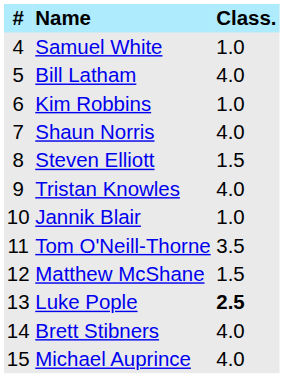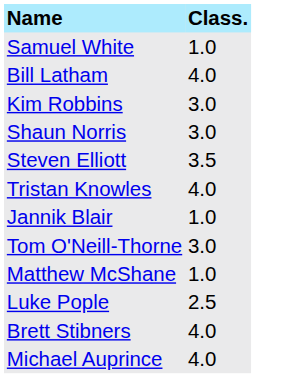 <table border=0 cellpadding=2 cellspacing=0  |- bgcolor=#EAEAEB style="text-align:center; font-size:90%;">
 <tr bgcolor=#ADEBFD>
-<th>#</th>
 <th align=left>Name</th>
 <th align=left>Class.</th>
 </tr>
 <tr>
-<td>4</td>
 <td align=left><a href='#'>Samuel White</a></td>
 <td align=left>1.0</td>
 </tr>
 <tr>
-<td>5</td>
 <td align=left><a href='#'>Bill Latham</a></td>
 <td align=left>4.0</td>
 </tr>
 <tr>
-<td>6</td>
 <td align=left><a href='#'>Kim Robbins</a></td>
-<td align=left>1.0</td>
+<td align=left>3.0</td>
 </tr>
 <tr>
-<td>7</td>
 <td align=left><a href='#'>Shaun Norris</a></td>
-<td align=left>4.0</td>
+<td align=left>3.0</td>
 </tr>
 <tr>
-<td>8</td>
 <td align=left><a href='#'>Steven Elliott</a></td>
-<td align=left>1.5</td>
+<td align=left>3.5</td>
 </tr>
 <tr>
-<td>9</td>
 <td align=left><a href='#'>Tristan Knowles</a></td>
 <td align=left>4.0</td>
 </tr>
 <tr>
-<td>10</td>
 <td align=left><a href='#'>Jannik Blair</a></td>
 <td align=left>1.0</td>
 </tr>
 <tr>
-<td>11</td>
 <td align=left><a href='#'>Tom O'Neill-Thorne</a></td>
-<td align=left>3.5</td>
+<td align=left>3.0</td>
 </tr>
 <tr>
-<td>12</td>
 <td align=left><a href='#'>Matthew McShane</a></td>
-<td align=left>1.5</td>
+<td align=left>1.0</td>
 </tr>
 <tr>
-<td>13</td>
 <td align=left><a href='#'>Luke Pople</a></td>
-<td align=left><strong>2.5</strong></td>
+<td align=left>2.5</td>
 </tr>
 <tr>
-<td>14</td>
 <td align=left><a href='#'>Brett Stibners</a></td>
 <td align=left>4.0</td>
 </tr>
 <tr>
-<td>15</td>
 <td align=left><a href='#'>Michael Auprince</a></td>
 <td align=left>4.0</td>
 </tr>
 </table>
